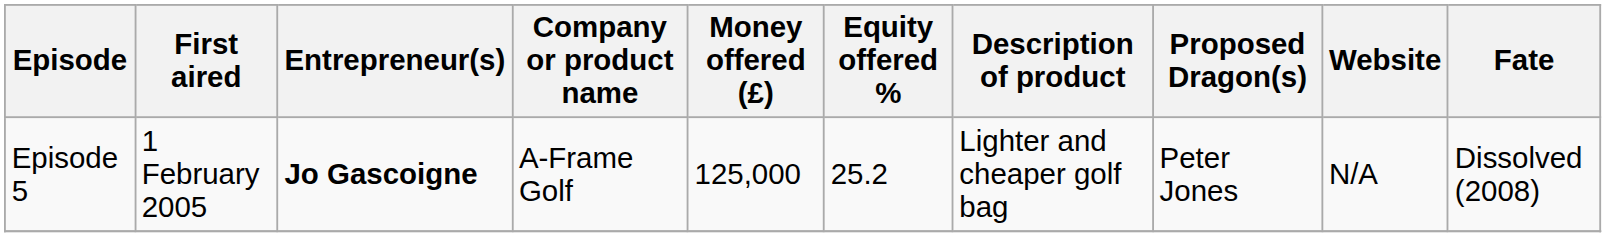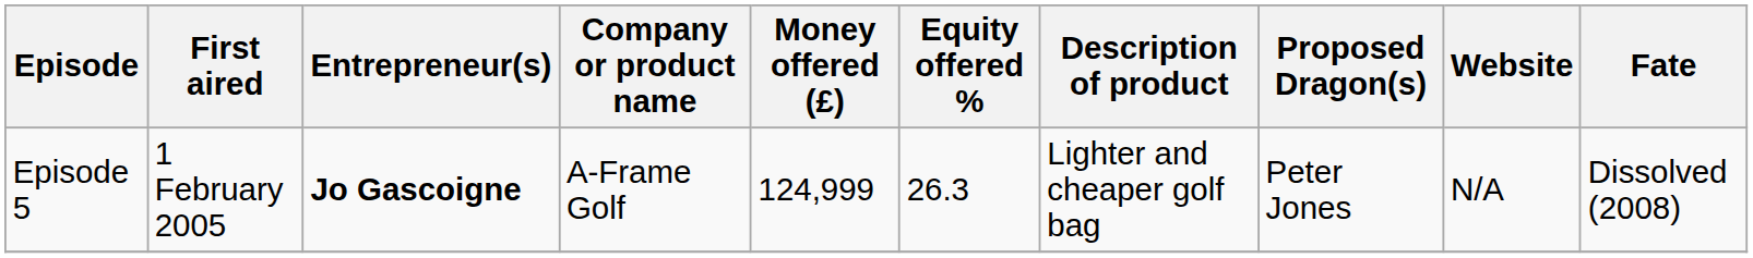 <table class="wikitable sortable">
 <tr>
 <th>Episode</th>
 <th>First aired</th>
 <th>Entrepreneur(s)</th>
 <th>Company or product name</th>
 <th>Money offered (£)</th>
 <th>Equity offered %</th>
 <th>Description of product</th>
 <th>Proposed Dragon(s)</th>
 <th>Website</th>
 <th>Fate</th>
 </tr>
 <tr>
 <td>Episode 5</td>
 <td>1 February 2005</td>
 <td><strong>Jo Gascoigne</strong></td>
 <td>A-Frame Golf</td>
-<td>125,000</td>
-<td>25.2</td>
+<td>124,999</td>
+<td>26.3</td>
 <td>Lighter and cheaper golf bag</td>
 <td>Peter Jones </td>
 <td>N/A</td>
 <td>Dissolved (2008) </td>
 </tr>
 <tr>
 </tr>
 <tr>
 </tr>
 </table>
